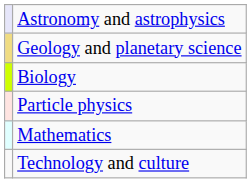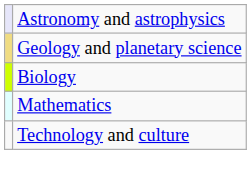 <table class="wikitable">
 <tr>
 <td style="background: lavender;"></td>
 <td><a href='#'>Astronomy</a> and <a href='#'>astrophysics</a></td>
 </tr>
 <tr>
 <td style="background: #f0dc82;"></td>
 <td><a href='#'>Geology</a> and <a href='#'>planetary science</a></td>
 </tr>
 <tr>
 <td style="background: #CEFF00;"></td>
 <td><a href='#'>Biology</a></td>
 </tr>
 <tr>
-<td style="background: #FFE4E1;"></td>
-<td><a href='#'>Particle physics</a></td>
-</tr>
-<tr>
 <td style="background: #e0ffff;"></td>
 <td><a href='#'>Mathematics</a></td>
 </tr>
 <tr>
 <td></td>
 <td><a href='#'>Technology</a> and <a href='#'>culture</a></td>
 </tr>
 </table>
